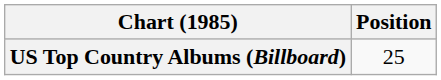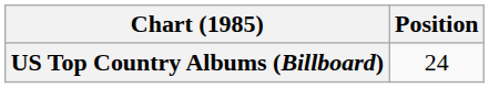 <table class="wikitable plainrowheaders" style="text-align:center">
 <tr>
 <th scope="col">Chart (1985)</th>
 <th scope="col">Position</th>
 </tr>
 <tr>
 <th scope="row">US Top Country Albums (<em>Billboard</em>)</th>
-<td>25</td>
+<td>24</td>
 </tr>
 </table>
